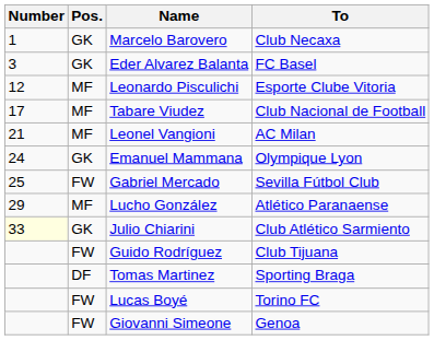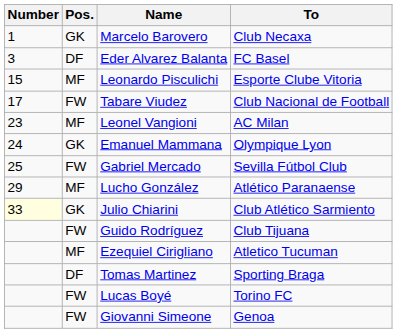 <table class="wikitable">
 <tr>
 <th>Number</th>
 <th>Pos.</th>
 <th>Name</th>
 <th>To</th>
 </tr>
 <tr>
 <td>1</td>
 <td>GK</td>
 <td> <a href='#'>Marcelo Barovero</a></td>
 <td> <a href='#'>Club Necaxa</a></td>
 </tr>
 <tr>
 <td>3</td>
-<td>GK</td>
+<td>DF</td>
 <td> <a href='#'>Eder Alvarez Balanta</a></td>
 <td> <a href='#'>FC Basel</a></td>
 </tr>
 <tr>
-<td>12</td>
+<td>15</td>
 <td>MF</td>
 <td> <a href='#'>Leonardo Pisculichi</a></td>
 <td> <a href='#'>Esporte Clube Vitoria</a></td>
 </tr>
 <tr>
 <td>17</td>
-<td>MF</td>
+<td>FW</td>
 <td> <a href='#'>Tabare Viudez</a></td>
 <td> <a href='#'>Club Nacional de Football</a></td>
 </tr>
 <tr>
-<td>21</td>
+<td>23</td>
 <td>MF</td>
 <td> <a href='#'>Leonel Vangioni</a></td>
 <td> <a href='#'>AC Milan</a></td>
 </tr>
 <tr>
 <td>24</td>
 <td>GK</td>
 <td> <a href='#'>Emanuel Mammana</a></td>
 <td> <a href='#'>Olympique Lyon</a></td>
 </tr>
 <tr>
 <td>25</td>
 <td>FW</td>
 <td> <a href='#'>Gabriel Mercado</a></td>
 <td> <a href='#'>Sevilla Fútbol Club</a></td>
 </tr>
 <tr>
 <td>29</td>
 <td>MF</td>
 <td> <a href='#'>Lucho González</a></td>
 <td> <a href='#'>Atlético Paranaense</a></td>
 </tr>
 <tr>
 <td style="background: lightyellow;">33</td>
 <td>GK</td>
 <td> <a href='#'>Julio Chiarini</a></td>
 <td> <a href='#'>Club Atlético Sarmiento</a></td>
 </tr>
 <tr>
 <td></td>
 <td>FW</td>
 <td> <a href='#'>Guido Rodríguez</a></td>
 <td> <a href='#'>Club Tijuana</a></td>
 </tr>
 <tr>
 <td></td>
+<td>MF</td>
+<td> <a href='#'>Ezequiel Cirigliano</a></td>
+<td> <a href='#'>Atletico Tucuman</a></td>
+</tr>
+<tr>
+<td></td>
 <td>DF</td>
 <td> <a href='#'>Tomas Martinez</a></td>
 <td> <a href='#'>Sporting Braga</a></td>
 </tr>
 <tr>
 <td></td>
 <td>FW</td>
 <td> <a href='#'>Lucas Boyé</a></td>
 <td> <a href='#'>Torino FC</a></td>
 </tr>
 <tr>
 <td></td>
 <td>FW</td>
 <td> <a href='#'>Giovanni Simeone</a></td>
 <td> <a href='#'>Genoa</a></td>
 </tr>
 </table>
